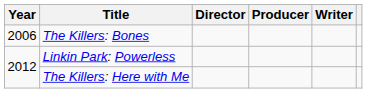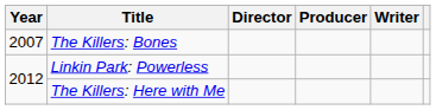 <table class="wikitable plainrowheaders">
 <tr>
 <th>Year</th>
 <th>Title</th>
 <th>Director</th>
 <th>Producer</th>
 <th>Writer</th>
 <th></th>
 </tr>
 <tr>
-<td>2006</td>
+<td>2007</td>
 <td><em><a href='#'>The Killers</a>: <a href='#'>Bones</a></em></td>
 <td></td>
 <td></td>
 <td></td>
 <td></td>
 </tr>
 <tr>
 <td rowspan="2">2012</td>
 <td scope="row"><em><a href='#'>Linkin Park</a>: <a href='#'>Powerless</a></em></td>
 <td></td>
 <td></td>
 <td></td>
 <td></td>
 </tr>
 <tr>
 <td scope="row"><em><a href='#'>The Killers</a>: <a href='#'>Here with Me</a></em></td>
 <td></td>
 <td></td>
 <td></td>
 <td></td>
 </tr>
 </table>
